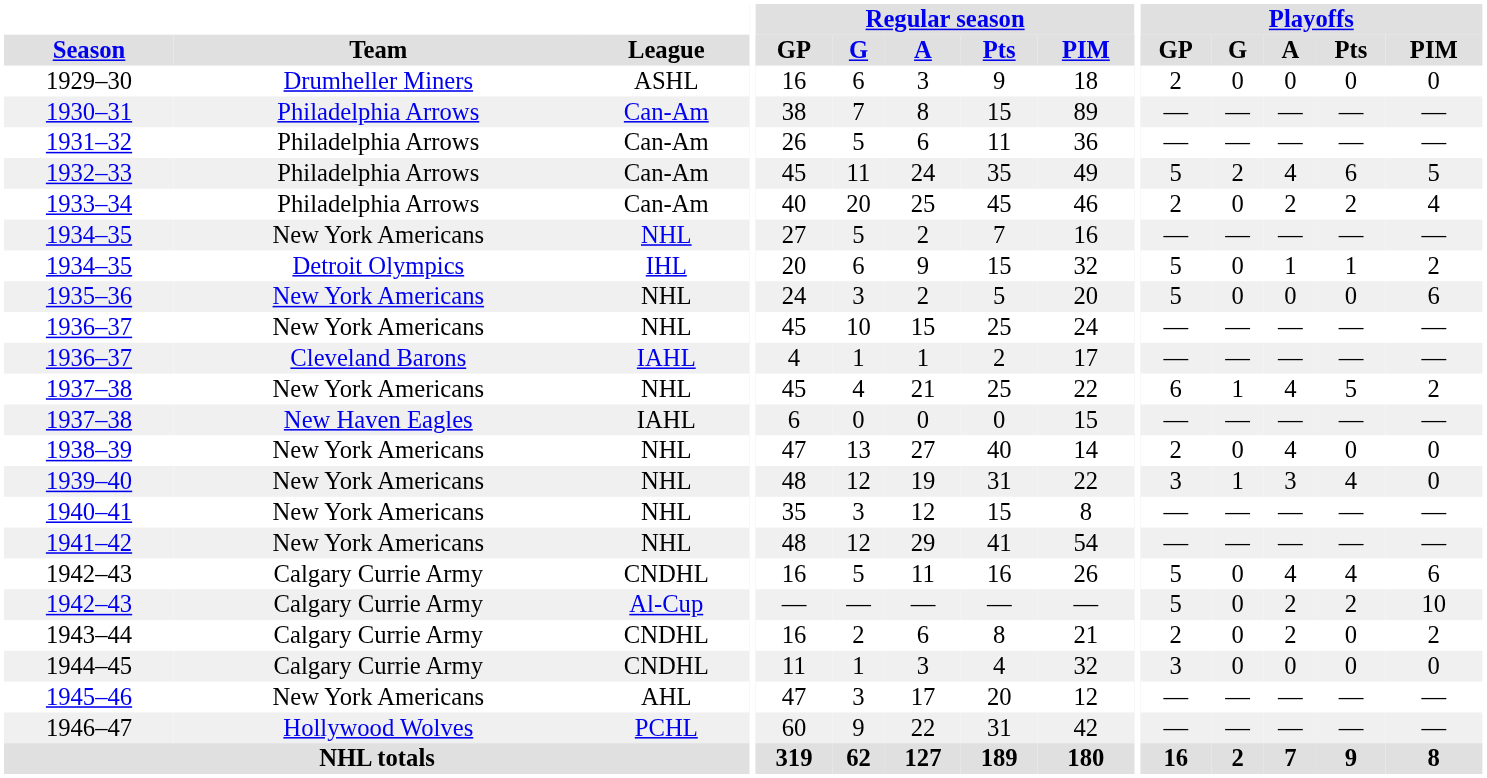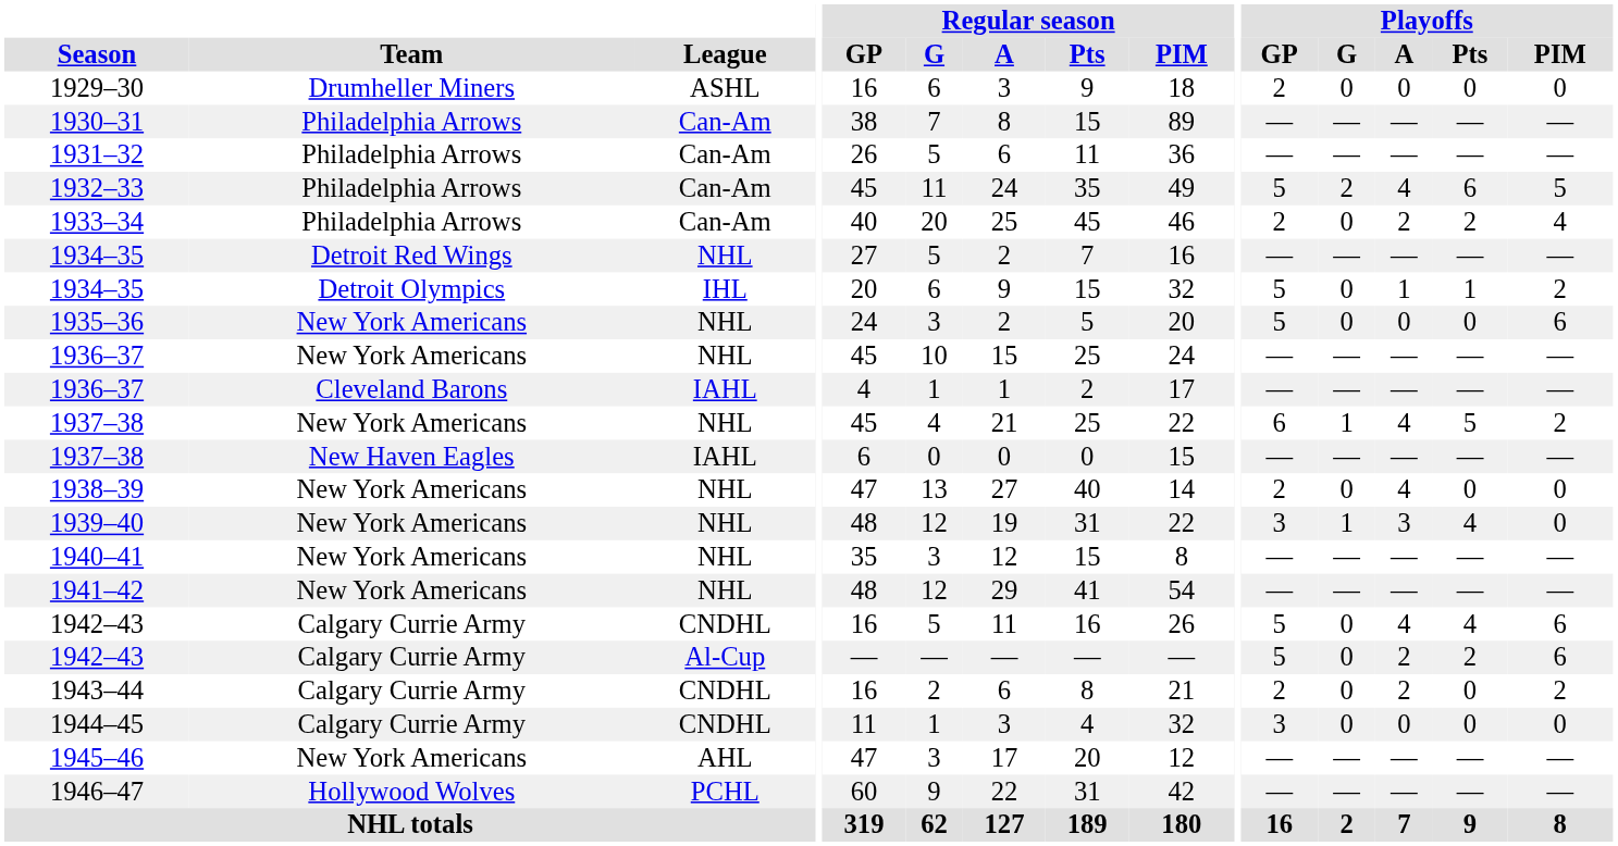 <table border="0" cellpadding="1" cellspacing="0" style="text-align:center; width:60em">
 <tr bgcolor="#e0e0e0">
 <th colspan="3" bgcolor="#ffffff"></th>
 <th rowspan="100" bgcolor="#ffffff"></th>
 <th colspan="5"><a href='#'>Regular season</a></th>
 <th rowspan="100" bgcolor="#ffffff"></th>
 <th colspan="5"><a href='#'>Playoffs</a></th>
 </tr>
 <tr bgcolor="#e0e0e0">
 <th><a href='#'>Season</a></th>
 <th>Team</th>
 <th>League</th>
 <th>GP</th>
 <th><a href='#'>G</a></th>
 <th><a href='#'>A</a></th>
 <th><a href='#'>Pts</a></th>
 <th><a href='#'>PIM</a></th>
 <th>GP</th>
 <th>G</th>
 <th>A</th>
 <th>Pts</th>
 <th>PIM</th>
 </tr>
 <tr>
 <td>1929–30</td>
 <td><a href='#'>Drumheller Miners</a></td>
 <td>ASHL</td>
 <td>16</td>
 <td>6</td>
 <td>3</td>
 <td>9</td>
 <td>18</td>
 <td>2</td>
 <td>0</td>
 <td>0</td>
 <td>0</td>
 <td>0</td>
 </tr>
 <tr bgcolor="#f0f0f0">
 <td><a href='#'>1930–31</a></td>
 <td><a href='#'>Philadelphia Arrows</a></td>
 <td><a href='#'>Can-Am</a></td>
 <td>38</td>
 <td>7</td>
 <td>8</td>
 <td>15</td>
 <td>89</td>
 <td>—</td>
 <td>—</td>
 <td>—</td>
 <td>—</td>
 <td>—</td>
 </tr>
 <tr>
 <td><a href='#'>1931–32</a></td>
 <td>Philadelphia Arrows</td>
 <td>Can-Am</td>
 <td>26</td>
 <td>5</td>
 <td>6</td>
 <td>11</td>
 <td>36</td>
 <td>—</td>
 <td>—</td>
 <td>—</td>
 <td>—</td>
 <td>—</td>
 </tr>
 <tr bgcolor="#f0f0f0">
 <td><a href='#'>1932–33</a></td>
 <td>Philadelphia Arrows</td>
 <td>Can-Am</td>
 <td>45</td>
 <td>11</td>
 <td>24</td>
 <td>35</td>
 <td>49</td>
 <td>5</td>
 <td>2</td>
 <td>4</td>
 <td>6</td>
 <td>5</td>
 </tr>
 <tr>
 <td><a href='#'>1933–34</a></td>
 <td>Philadelphia Arrows</td>
 <td>Can-Am</td>
 <td>40</td>
 <td>20</td>
 <td>25</td>
 <td>45</td>
 <td>46</td>
 <td>2</td>
 <td>0</td>
 <td>2</td>
 <td>2</td>
 <td>4</td>
 </tr>
 <tr bgcolor="#f0f0f0">
 <td><a href='#'>1934–35</a></td>
-<td>New York Americans</td>
+<td><a href='#'>Detroit Red Wings</a></td>
 <td><a href='#'>NHL</a></td>
 <td>27</td>
 <td>5</td>
 <td>2</td>
 <td>7</td>
 <td>16</td>
 <td>—</td>
 <td>—</td>
 <td>—</td>
 <td>—</td>
 <td>—</td>
 </tr>
 <tr>
 <td><a href='#'>1934–35</a></td>
 <td><a href='#'>Detroit Olympics</a></td>
 <td><a href='#'>IHL</a></td>
 <td>20</td>
 <td>6</td>
 <td>9</td>
 <td>15</td>
 <td>32</td>
 <td>5</td>
 <td>0</td>
 <td>1</td>
 <td>1</td>
 <td>2</td>
 </tr>
 <tr bgcolor="#f0f0f0">
 <td><a href='#'>1935–36</a></td>
 <td><a href='#'>New York Americans</a></td>
 <td>NHL</td>
 <td>24</td>
 <td>3</td>
 <td>2</td>
 <td>5</td>
 <td>20</td>
 <td>5</td>
 <td>0</td>
 <td>0</td>
 <td>0</td>
 <td>6</td>
 </tr>
 <tr>
 <td><a href='#'>1936–37</a></td>
 <td>New York Americans</td>
 <td>NHL</td>
 <td>45</td>
 <td>10</td>
 <td>15</td>
 <td>25</td>
 <td>24</td>
 <td>—</td>
 <td>—</td>
 <td>—</td>
 <td>—</td>
 <td>—</td>
 </tr>
 <tr bgcolor="#f0f0f0">
 <td><a href='#'>1936–37</a></td>
 <td><a href='#'>Cleveland Barons</a></td>
 <td><a href='#'>IAHL</a></td>
 <td>4</td>
 <td>1</td>
 <td>1</td>
 <td>2</td>
 <td>17</td>
 <td>—</td>
 <td>—</td>
 <td>—</td>
 <td>—</td>
 <td>—</td>
 </tr>
 <tr>
 <td><a href='#'>1937–38</a></td>
 <td>New York Americans</td>
 <td>NHL</td>
 <td>45</td>
 <td>4</td>
 <td>21</td>
 <td>25</td>
 <td>22</td>
 <td>6</td>
 <td>1</td>
 <td>4</td>
 <td>5</td>
 <td>2</td>
 </tr>
 <tr bgcolor="#f0f0f0">
 <td><a href='#'>1937–38</a></td>
 <td><a href='#'>New Haven Eagles</a></td>
 <td>IAHL</td>
 <td>6</td>
 <td>0</td>
 <td>0</td>
 <td>0</td>
 <td>15</td>
 <td>—</td>
 <td>—</td>
 <td>—</td>
 <td>—</td>
 <td>—</td>
 </tr>
 <tr>
 <td><a href='#'>1938–39</a></td>
 <td>New York Americans</td>
 <td>NHL</td>
 <td>47</td>
 <td>13</td>
 <td>27</td>
 <td>40</td>
 <td>14</td>
 <td>2</td>
 <td>0</td>
 <td>4</td>
 <td>0</td>
 <td>0</td>
 </tr>
 <tr bgcolor="#f0f0f0">
 <td><a href='#'>1939–40</a></td>
 <td>New York Americans</td>
 <td>NHL</td>
 <td>48</td>
 <td>12</td>
 <td>19</td>
 <td>31</td>
 <td>22</td>
 <td>3</td>
 <td>1</td>
 <td>3</td>
 <td>4</td>
 <td>0</td>
 </tr>
 <tr>
 <td><a href='#'>1940–41</a></td>
 <td>New York Americans</td>
 <td>NHL</td>
 <td>35</td>
 <td>3</td>
 <td>12</td>
 <td>15</td>
 <td>8</td>
 <td>—</td>
 <td>—</td>
 <td>—</td>
 <td>—</td>
 <td>—</td>
 </tr>
 <tr bgcolor="#f0f0f0">
 <td><a href='#'>1941–42</a></td>
 <td>New York Americans</td>
 <td>NHL</td>
 <td>48</td>
 <td>12</td>
 <td>29</td>
 <td>41</td>
 <td>54</td>
 <td>—</td>
 <td>—</td>
 <td>—</td>
 <td>—</td>
 <td>—</td>
 </tr>
 <tr>
 <td>1942–43</td>
 <td>Calgary Currie Army</td>
 <td>CNDHL</td>
 <td>16</td>
 <td>5</td>
 <td>11</td>
 <td>16</td>
 <td>26</td>
 <td>5</td>
 <td>0</td>
 <td>4</td>
 <td>4</td>
 <td>6</td>
 </tr>
 <tr bgcolor="#f0f0f0">
 <td><a href='#'>1942–43</a></td>
 <td>Calgary Currie Army</td>
 <td><a href='#'>Al-Cup</a></td>
 <td>—</td>
 <td>—</td>
 <td>—</td>
 <td>—</td>
 <td>—</td>
 <td>5</td>
 <td>0</td>
 <td>2</td>
 <td>2</td>
-<td>10</td>
+<td>6</td>
 </tr>
 <tr>
 <td>1943–44</td>
 <td>Calgary Currie Army</td>
 <td>CNDHL</td>
 <td>16</td>
 <td>2</td>
 <td>6</td>
 <td>8</td>
 <td>21</td>
 <td>2</td>
 <td>0</td>
 <td>2</td>
 <td>0</td>
 <td>2</td>
 </tr>
 <tr bgcolor="#f0f0f0">
 <td>1944–45</td>
 <td>Calgary Currie Army</td>
 <td>CNDHL</td>
 <td>11</td>
 <td>1</td>
 <td>3</td>
 <td>4</td>
 <td>32</td>
 <td>3</td>
 <td>0</td>
 <td>0</td>
 <td>0</td>
 <td>0</td>
 </tr>
 <tr>
 <td><a href='#'>1945–46</a></td>
 <td>New York Americans</td>
 <td>AHL</td>
 <td>47</td>
 <td>3</td>
 <td>17</td>
 <td>20</td>
 <td>12</td>
 <td>—</td>
 <td>—</td>
 <td>—</td>
 <td>—</td>
 <td>—</td>
 </tr>
 <tr bgcolor="#f0f0f0">
 <td>1946–47</td>
 <td><a href='#'>Hollywood Wolves</a></td>
 <td><a href='#'>PCHL</a></td>
 <td>60</td>
 <td>9</td>
 <td>22</td>
 <td>31</td>
 <td>42</td>
 <td>—</td>
 <td>—</td>
 <td>—</td>
 <td>—</td>
 <td>—</td>
 </tr>
 <tr bgcolor="#e0e0e0">
 <th colspan="3">NHL totals</th>
 <th>319</th>
 <th>62</th>
 <th>127</th>
 <th>189</th>
 <th>180</th>
 <th>16</th>
 <th>2</th>
 <th>7</th>
 <th>9</th>
 <th>8</th>
 </tr>
 </table>
